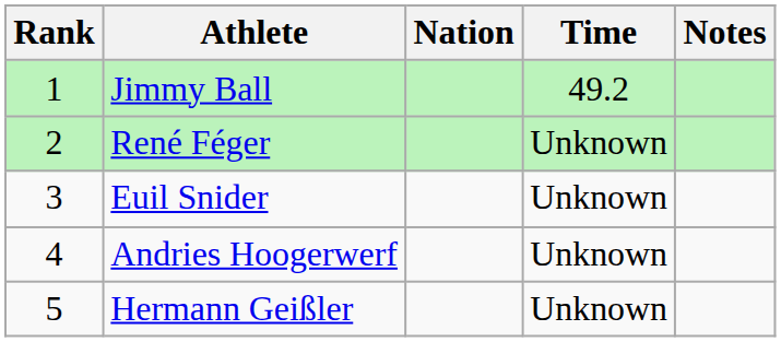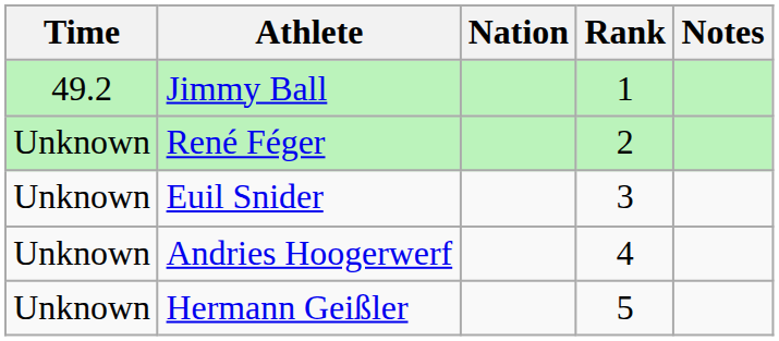 <table class="wikitable sortable" style="text-align:center">
 <tr>
-<th>Rank</th>
+<th>Time</th>
 <th>Athlete</th>
 <th>Nation</th>
-<th>Time</th>
+<th>Rank</th>
 <th>Notes</th>
 </tr>
 <tr bgcolor=bbf3bb>
-<td>1</td>
+<td>49.2</td>
 <td align=left><a href='#'>Jimmy Ball</a></td>
 <td align=left></td>
-<td>49.2</td>
+<td>1</td>
 <td></td>
 </tr>
 <tr bgcolor=bbf3bb>
-<td>2</td>
+<td>Unknown</td>
 <td align=left><a href='#'>René Féger</a></td>
 <td align=left></td>
-<td>Unknown</td>
+<td>2</td>
 <td></td>
 </tr>
 <tr>
-<td>3</td>
+<td>Unknown</td>
 <td align=left><a href='#'>Euil Snider</a></td>
 <td align=left></td>
-<td>Unknown</td>
+<td>3</td>
 <td></td>
 </tr>
 <tr>
-<td>4</td>
+<td>Unknown</td>
 <td align=left><a href='#'>Andries Hoogerwerf</a></td>
 <td align=left></td>
-<td>Unknown</td>
+<td>4</td>
 <td></td>
 </tr>
 <tr>
-<td>5</td>
+<td>Unknown</td>
 <td align=left><a href='#'>Hermann Geißler</a></td>
 <td align=left></td>
-<td>Unknown</td>
+<td>5</td>
 <td></td>
 </tr>
 </table>
